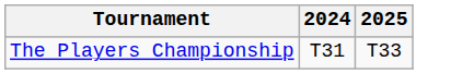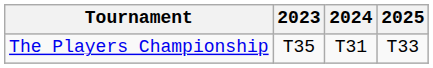 <table class="wikitable" style="font-size:95%;text-align:center;">
 <tr>
 <th>Tournament</th>
+<th>2023</th>
 <th>2024</th>
 <th>2025</th>
 </tr>
 <tr>
 <td align=left><a href='#'>The Players Championship</a></td>
+<td>T35</td>
 <td>T31</td>
 <td>T33</td>
 </tr>
 </table>
